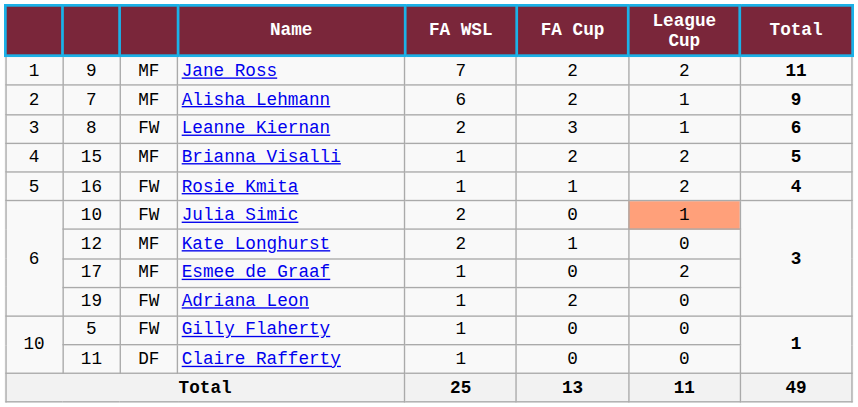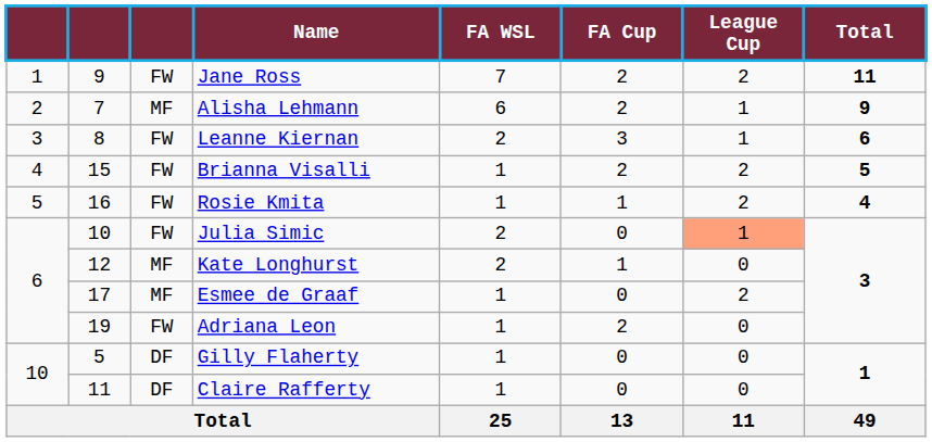 <table class="wikitable" style="text-align:center;">
 <tr>
 <th style="background:#7A263A;;color:white;border:2px solid #1BB1E7; width:35px;"></th>
 <th style="background:#7A263A;;color:white;border:2px solid #1BB1E7; width:35px;"></th>
 <th style="background:#7A263A;;color:white;border:2px solid #1BB1E7; width:35px;"></th>
 <th style="background:#7A263A;;color:white;border:2px solid #1BB1E7; width:160px;">Name</th>
 <th style="background:#7A263A;;color:white;border:2px solid #1BB1E7; width:75px;">FA WSL</th>
 <th style="background:#7A263A;;color:white;border:2px solid #1BB1E7; width:75px;">FA Cup</th>
 <th style="background:#7A263A;;color:white;border:2px solid #1BB1E7; width:75px;">League Cup</th>
 <th style="background:#7A263A;;color:white;border:2px solid #1BB1E7; width:75px;">Total</th>
 </tr>
 <tr>
 <td>1</td>
 <td>9</td>
-<td>MF</td>
+<td>FW</td>
 <td align="left"> <a href='#'>Jane Ross</a></td>
 <td>7</td>
 <td>2</td>
 <td>2</td>
 <td><strong>11</strong></td>
 </tr>
 <tr>
 <td>2</td>
 <td>7</td>
 <td>MF</td>
 <td align="left"> <a href='#'>Alisha Lehmann</a></td>
 <td>6</td>
 <td>2</td>
 <td>1</td>
 <td><strong>9</strong></td>
 </tr>
 <tr>
 <td>3</td>
 <td>8</td>
 <td>FW</td>
 <td align="left"> <a href='#'>Leanne Kiernan</a></td>
 <td>2</td>
 <td>3</td>
 <td>1</td>
 <td><strong>6</strong></td>
 </tr>
 <tr>
 <td>4</td>
 <td>15</td>
-<td>MF</td>
+<td>FW</td>
 <td align="left"> <a href='#'>Brianna Visalli</a></td>
 <td>1</td>
 <td>2</td>
 <td>2</td>
 <td><strong>5</strong></td>
 </tr>
 <tr>
 <td>5</td>
 <td>16</td>
 <td>FW</td>
 <td align="left"> <a href='#'>Rosie Kmita</a></td>
 <td>1</td>
 <td>1</td>
 <td>2</td>
 <td><strong>4</strong></td>
 </tr>
 <tr>
 <td rowspan="4">6</td>
 <td>10</td>
 <td>FW</td>
 <td align="left"> <a href='#'>Julia Simic</a></td>
 <td>2</td>
 <td>0</td>
 <td style="background: lightsalmon;">1</td>
 <td rowspan="4"><strong>3</strong></td>
 </tr>
 <tr>
 <td>12</td>
 <td>MF</td>
 <td align="left"> <a href='#'>Kate Longhurst</a></td>
 <td>2</td>
 <td>1</td>
 <td>0</td>
 </tr>
 <tr>
 <td>17</td>
 <td>MF</td>
 <td align="left"> <a href='#'>Esmee de Graaf</a></td>
 <td>1</td>
 <td>0</td>
 <td>2</td>
 </tr>
 <tr>
 <td>19</td>
 <td>FW</td>
 <td align="left"> <a href='#'>Adriana Leon</a></td>
 <td>1</td>
 <td>2</td>
 <td>0</td>
 </tr>
 <tr>
 <td rowspan="2">10</td>
 <td>5</td>
-<td>FW</td>
+<td>DF</td>
 <td align="left"> <a href='#'>Gilly Flaherty</a></td>
 <td>1</td>
 <td>0</td>
 <td>0</td>
 <td rowspan="2"><strong>1</strong></td>
 </tr>
 <tr>
 <td>11</td>
 <td>DF</td>
 <td align="left"> <a href='#'>Claire Rafferty</a></td>
 <td>1</td>
 <td>0</td>
 <td>0</td>
 </tr>
 <tr>
 <th colspan="4">Total</th>
 <th>25</th>
 <th>13</th>
 <th>11</th>
 <th>49</th>
 </tr>
 </table>
